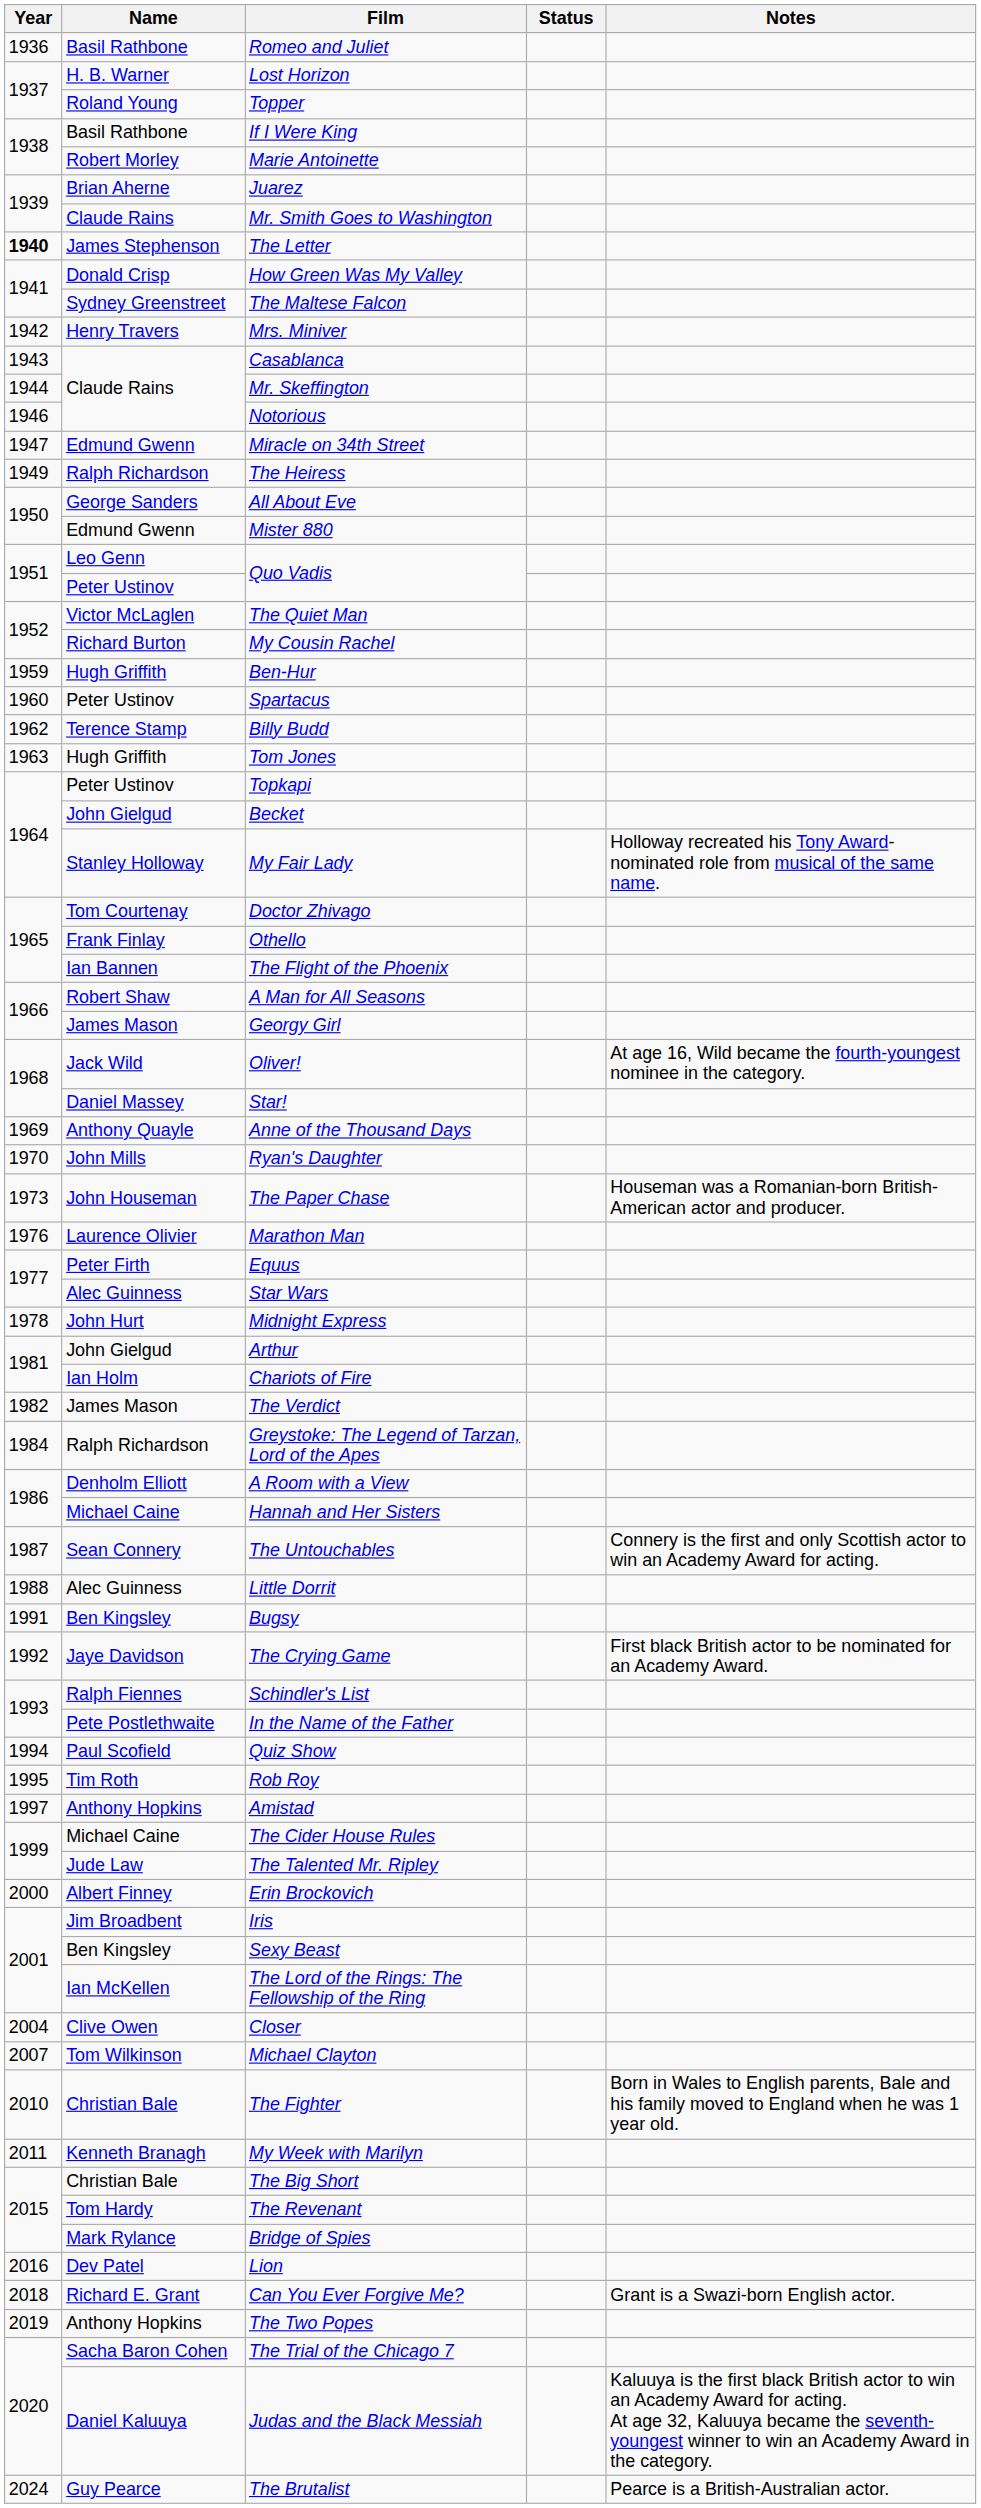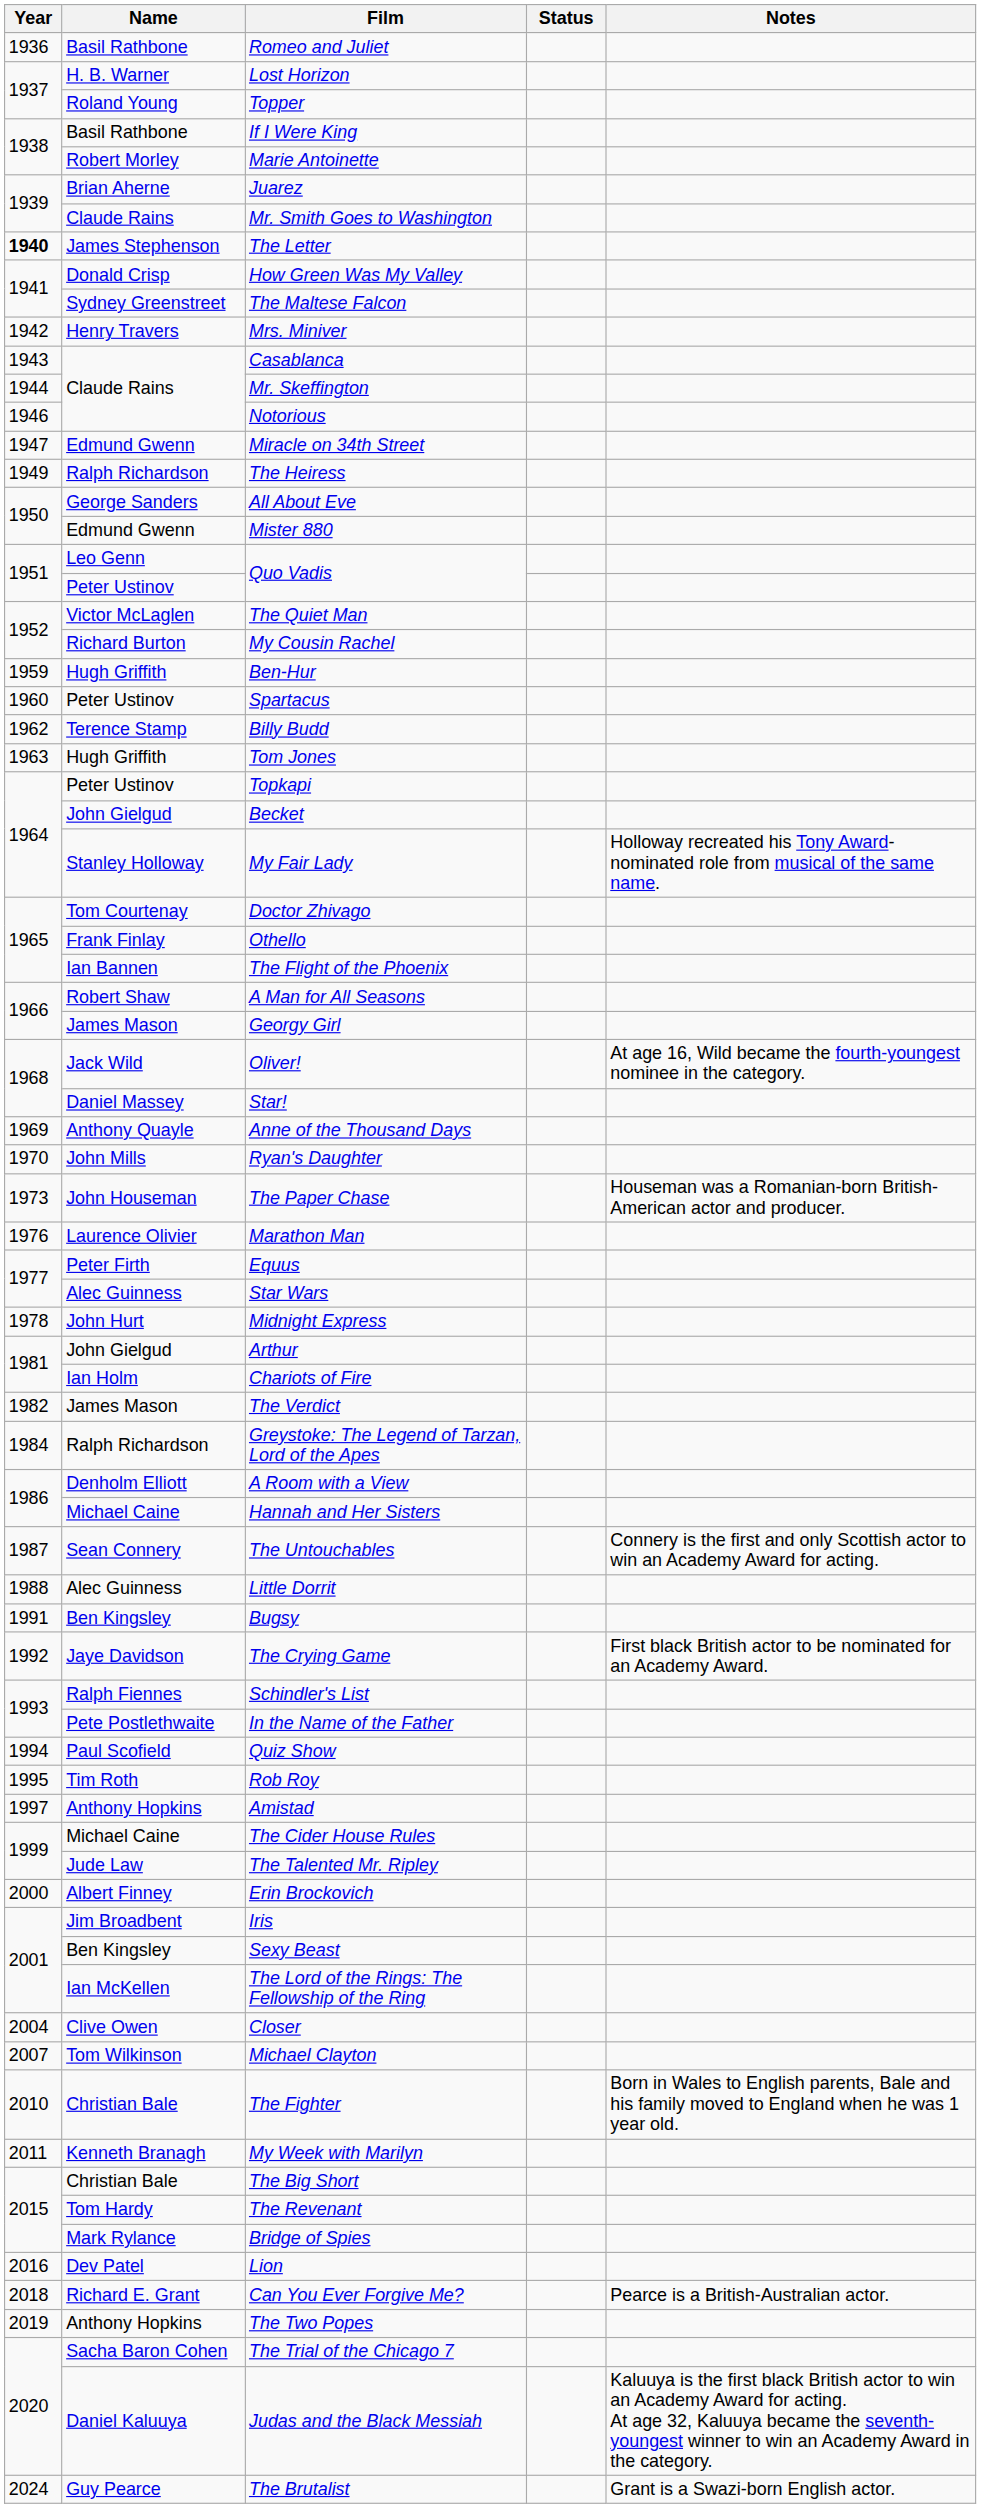 <table class="wikitable">
 <tr style="background:#ebf5ff;">
 <th style="width:050px;">Year</th>
 <th style="width:200px;">Name</th>
 <th style="width:350px;">Film</th>
 <th style="width:075px;">Status</th>
 <th style="width:500px;">Notes</th>
 </tr>
 <tr>
 <td>1936</td>
 <td><a href='#'>Basil Rathbone</a></td>
 <td><em><a href='#'>Romeo and Juliet</a></em></td>
 <td></td>
 <td></td>
 </tr>
 <tr>
 <td rowspan="2">1937</td>
 <td><a href='#'>H. B. Warner</a></td>
 <td><em><a href='#'>Lost Horizon</a></em></td>
 <td></td>
 <td></td>
 </tr>
 <tr>
 <td><a href='#'>Roland Young</a></td>
 <td><em><a href='#'>Topper</a></em></td>
 <td></td>
 <td></td>
 </tr>
 <tr>
 <td rowspan="2">1938</td>
 <td>Basil Rathbone</td>
 <td><em><a href='#'>If I Were King</a></em></td>
 <td></td>
 <td></td>
 </tr>
 <tr>
 <td><a href='#'>Robert Morley</a></td>
 <td><em><a href='#'>Marie Antoinette</a></em></td>
 <td></td>
 <td></td>
 </tr>
 <tr>
 <td rowspan="2">1939</td>
 <td><a href='#'>Brian Aherne</a></td>
 <td><em><a href='#'>Juarez</a></em></td>
 <td></td>
 <td></td>
 </tr>
 <tr>
 <td><a href='#'>Claude Rains</a></td>
 <td><em><a href='#'>Mr. Smith Goes to Washington</a></em></td>
 <td></td>
 <td></td>
 </tr>
 <tr>
 <td><strong>1940</strong></td>
 <td><a href='#'>James Stephenson</a></td>
 <td><em><a href='#'>The Letter</a></em></td>
 <td></td>
 <td></td>
 </tr>
 <tr>
 <td rowspan="2">1941</td>
 <td><a href='#'>Donald Crisp</a></td>
 <td><em><a href='#'>How Green Was My Valley</a></em></td>
 <td></td>
 <td></td>
 </tr>
 <tr>
 <td><a href='#'>Sydney Greenstreet</a></td>
 <td><em><a href='#'>The Maltese Falcon</a></em></td>
 <td></td>
 <td></td>
 </tr>
 <tr>
 <td>1942</td>
 <td><a href='#'>Henry Travers</a></td>
 <td><em><a href='#'>Mrs. Miniver</a></em></td>
 <td></td>
 <td></td>
 </tr>
 <tr>
 <td>1943</td>
 <td rowspan="3">Claude Rains</td>
 <td><em><a href='#'>Casablanca</a></em></td>
 <td></td>
 <td></td>
 </tr>
 <tr>
 <td>1944</td>
 <td><em><a href='#'>Mr. Skeffington</a></em></td>
 <td></td>
 <td></td>
 </tr>
 <tr>
 <td>1946</td>
 <td><em><a href='#'>Notorious</a></em></td>
 <td></td>
 <td></td>
 </tr>
 <tr>
 <td>1947</td>
 <td><a href='#'>Edmund Gwenn</a></td>
 <td><em><a href='#'>Miracle on 34th Street</a></em></td>
 <td></td>
 <td></td>
 </tr>
 <tr>
 <td>1949</td>
 <td><a href='#'>Ralph Richardson</a></td>
 <td><em><a href='#'>The Heiress</a></em></td>
 <td></td>
 <td></td>
 </tr>
 <tr>
 <td rowspan="2">1950</td>
 <td><a href='#'>George Sanders</a></td>
 <td><em><a href='#'>All About Eve</a></em></td>
 <td></td>
 <td></td>
 </tr>
 <tr>
 <td>Edmund Gwenn</td>
 <td><em><a href='#'>Mister 880</a></em></td>
 <td></td>
 <td></td>
 </tr>
 <tr>
 <td rowspan="2">1951</td>
 <td><a href='#'>Leo Genn</a></td>
 <td rowspan="2"><em><a href='#'>Quo Vadis</a></em></td>
 <td></td>
 <td></td>
 </tr>
 <tr>
 <td><a href='#'>Peter Ustinov</a></td>
 <td></td>
 <td></td>
 </tr>
 <tr>
 <td rowspan="2">1952</td>
 <td><a href='#'>Victor McLaglen</a></td>
 <td><em><a href='#'>The Quiet Man</a></em></td>
 <td></td>
 <td></td>
 </tr>
 <tr>
 <td><a href='#'>Richard Burton</a></td>
 <td><em><a href='#'>My Cousin Rachel</a></em></td>
 <td></td>
 <td></td>
 </tr>
 <tr>
 <td>1959</td>
 <td><a href='#'>Hugh Griffith</a></td>
 <td><em><a href='#'>Ben-Hur</a></em></td>
 <td></td>
 <td></td>
 </tr>
 <tr>
 <td>1960</td>
 <td>Peter Ustinov</td>
 <td><em><a href='#'>Spartacus</a></em></td>
 <td></td>
 <td></td>
 </tr>
 <tr>
 <td>1962</td>
 <td><a href='#'>Terence Stamp</a></td>
 <td><em><a href='#'>Billy Budd</a></em></td>
 <td></td>
 <td></td>
 </tr>
 <tr>
 <td>1963</td>
 <td>Hugh Griffith</td>
 <td><em><a href='#'>Tom Jones</a></em></td>
 <td></td>
 <td></td>
 </tr>
 <tr>
 <td rowspan="3">1964</td>
 <td>Peter Ustinov</td>
 <td><em><a href='#'>Topkapi</a></em></td>
 <td></td>
 <td></td>
 </tr>
 <tr>
 <td><a href='#'>John Gielgud</a></td>
 <td><em><a href='#'>Becket</a></em></td>
 <td></td>
 <td></td>
 </tr>
 <tr>
 <td><a href='#'>Stanley Holloway</a></td>
 <td><em><a href='#'>My Fair Lady</a></em></td>
 <td></td>
 <td>Holloway recreated his <a href='#'>Tony Award</a>-nominated role from <a href='#'>musical of the same name</a>.</td>
 </tr>
 <tr>
 <td rowspan="3">1965</td>
 <td><a href='#'>Tom Courtenay</a></td>
 <td><em><a href='#'>Doctor Zhivago</a></em></td>
 <td></td>
 <td></td>
 </tr>
 <tr>
 <td><a href='#'>Frank Finlay</a></td>
 <td><em><a href='#'>Othello</a></em></td>
 <td></td>
 <td></td>
 </tr>
 <tr>
 <td><a href='#'>Ian Bannen</a></td>
 <td><em><a href='#'>The Flight of the Phoenix</a></em></td>
 <td></td>
 <td></td>
 </tr>
 <tr>
 <td rowspan="2">1966</td>
 <td><a href='#'>Robert Shaw</a></td>
 <td><em><a href='#'>A Man for All Seasons</a></em></td>
 <td></td>
 <td></td>
 </tr>
 <tr>
 <td><a href='#'>James Mason</a></td>
 <td><em><a href='#'>Georgy Girl</a></em></td>
 <td></td>
 <td></td>
 </tr>
 <tr>
 <td rowspan="2">1968</td>
 <td><a href='#'>Jack Wild</a></td>
 <td><em><a href='#'>Oliver!</a></em></td>
 <td></td>
 <td>At age 16, Wild became the <a href='#'>fourth-youngest</a> nominee in the category.</td>
 </tr>
 <tr>
 <td><a href='#'>Daniel Massey</a></td>
 <td><em><a href='#'>Star!</a></em></td>
 <td></td>
 <td></td>
 </tr>
 <tr>
 <td>1969</td>
 <td><a href='#'>Anthony Quayle</a></td>
 <td><em><a href='#'>Anne of the Thousand Days</a></em></td>
 <td></td>
 <td></td>
 </tr>
 <tr>
 <td>1970</td>
 <td><a href='#'>John Mills</a></td>
 <td><em><a href='#'>Ryan's Daughter</a></em></td>
 <td></td>
 <td></td>
 </tr>
 <tr>
 <td>1973</td>
 <td><a href='#'>John Houseman</a></td>
 <td><em><a href='#'>The Paper Chase</a></em></td>
 <td></td>
 <td>Houseman was a Romanian-born British-American actor and producer.</td>
 </tr>
 <tr>
 <td>1976</td>
 <td><a href='#'>Laurence Olivier</a></td>
 <td><em><a href='#'>Marathon Man</a></em></td>
 <td></td>
 <td></td>
 </tr>
 <tr>
 <td rowspan="2">1977</td>
 <td><a href='#'>Peter Firth</a></td>
 <td><em><a href='#'>Equus</a></em></td>
 <td></td>
 <td></td>
 </tr>
 <tr>
 <td><a href='#'>Alec Guinness</a></td>
 <td><em><a href='#'>Star Wars</a></em></td>
 <td></td>
 <td></td>
 </tr>
 <tr>
 <td>1978</td>
 <td><a href='#'>John Hurt</a></td>
 <td><em><a href='#'>Midnight Express</a></em></td>
 <td></td>
 <td></td>
 </tr>
 <tr>
 <td rowspan="2">1981</td>
 <td>John Gielgud</td>
 <td><em><a href='#'>Arthur</a></em></td>
 <td></td>
 <td></td>
 </tr>
 <tr>
 <td><a href='#'>Ian Holm</a></td>
 <td><em><a href='#'>Chariots of Fire</a></em></td>
 <td></td>
 <td></td>
 </tr>
 <tr>
 <td>1982</td>
 <td>James Mason</td>
 <td><em><a href='#'>The Verdict</a></em></td>
 <td></td>
 <td></td>
 </tr>
 <tr>
 <td>1984</td>
 <td>Ralph Richardson</td>
 <td><em><a href='#'>Greystoke: The Legend of Tarzan, Lord of the Apes</a></em></td>
 <td></td>
 <td></td>
 </tr>
 <tr>
 <td rowspan="2">1986</td>
 <td><a href='#'>Denholm Elliott</a></td>
 <td><em><a href='#'>A Room with a View</a></em></td>
 <td></td>
 <td></td>
 </tr>
 <tr>
 <td><a href='#'>Michael Caine</a></td>
 <td><em><a href='#'>Hannah and Her Sisters</a></em></td>
 <td></td>
 <td></td>
 </tr>
 <tr>
 <td>1987</td>
 <td><a href='#'>Sean Connery</a></td>
 <td><em><a href='#'>The Untouchables</a></em></td>
 <td></td>
 <td>Connery is the first and only Scottish actor to win an Academy Award for acting.</td>
 </tr>
 <tr>
 <td>1988</td>
 <td>Alec Guinness</td>
 <td><em><a href='#'>Little Dorrit</a></em></td>
 <td></td>
 <td></td>
 </tr>
 <tr>
 <td>1991</td>
 <td><a href='#'>Ben Kingsley</a></td>
 <td><em><a href='#'>Bugsy</a></em></td>
 <td></td>
 <td></td>
 </tr>
 <tr>
 <td>1992</td>
 <td><a href='#'>Jaye Davidson</a></td>
 <td><em><a href='#'>The Crying Game</a></em></td>
 <td></td>
 <td>First black British actor to be nominated for an Academy Award.</td>
 </tr>
 <tr>
 <td rowspan="2">1993</td>
 <td><a href='#'>Ralph Fiennes</a></td>
 <td><em><a href='#'>Schindler's List</a></em></td>
 <td></td>
 <td></td>
 </tr>
 <tr>
 <td><a href='#'>Pete Postlethwaite</a></td>
 <td><em><a href='#'>In the Name of the Father</a></em></td>
 <td></td>
 <td></td>
 </tr>
 <tr>
 <td>1994</td>
 <td><a href='#'>Paul Scofield</a></td>
 <td><em><a href='#'>Quiz Show</a></em></td>
 <td></td>
 <td></td>
 </tr>
 <tr>
 <td>1995</td>
 <td><a href='#'>Tim Roth</a></td>
 <td><em><a href='#'>Rob Roy</a></em></td>
 <td></td>
 <td></td>
 </tr>
 <tr>
 <td>1997</td>
 <td><a href='#'>Anthony Hopkins</a></td>
 <td><em><a href='#'>Amistad</a></em></td>
 <td></td>
 <td></td>
 </tr>
 <tr>
 <td rowspan="2">1999</td>
 <td>Michael Caine</td>
 <td><em><a href='#'>The Cider House Rules</a></em></td>
 <td></td>
 <td></td>
 </tr>
 <tr>
 <td><a href='#'>Jude Law</a></td>
 <td><em><a href='#'>The Talented Mr. Ripley</a></em></td>
 <td></td>
 <td></td>
 </tr>
 <tr>
 <td>2000</td>
 <td><a href='#'>Albert Finney</a></td>
 <td><em><a href='#'>Erin Brockovich</a></em></td>
 <td></td>
 <td></td>
 </tr>
 <tr>
 <td rowspan="3">2001</td>
 <td><a href='#'>Jim Broadbent</a></td>
 <td><em><a href='#'>Iris</a></em></td>
 <td></td>
 <td></td>
 </tr>
 <tr>
 <td>Ben Kingsley</td>
 <td><em><a href='#'>Sexy Beast</a></em></td>
 <td></td>
 <td></td>
 </tr>
 <tr>
 <td><a href='#'>Ian McKellen</a></td>
 <td><em><a href='#'>The Lord of the Rings: The Fellowship of the Ring</a></em></td>
 <td></td>
 <td></td>
 </tr>
 <tr>
 <td>2004</td>
 <td><a href='#'>Clive Owen</a></td>
 <td><em><a href='#'>Closer</a></em></td>
 <td></td>
 <td></td>
 </tr>
 <tr>
 <td>2007</td>
 <td><a href='#'>Tom Wilkinson</a></td>
 <td><em><a href='#'>Michael Clayton</a></em></td>
 <td></td>
 <td></td>
 </tr>
 <tr>
 <td>2010</td>
 <td><a href='#'>Christian Bale</a></td>
 <td><em><a href='#'>The Fighter</a></em></td>
 <td></td>
 <td>Born in Wales to English parents, Bale and his family moved to England when he was 1 year old.</td>
 </tr>
 <tr>
 <td>2011</td>
 <td><a href='#'>Kenneth Branagh</a></td>
 <td><em><a href='#'>My Week with Marilyn</a></em></td>
 <td></td>
 <td></td>
 </tr>
 <tr>
 <td rowspan="3">2015</td>
 <td>Christian Bale</td>
 <td><em><a href='#'>The Big Short</a></em></td>
 <td></td>
 <td></td>
 </tr>
 <tr>
 <td><a href='#'>Tom Hardy</a></td>
 <td><em><a href='#'>The Revenant</a></em></td>
 <td></td>
 <td></td>
 </tr>
 <tr>
 <td><a href='#'>Mark Rylance</a></td>
 <td><em><a href='#'>Bridge of Spies</a></em></td>
 <td></td>
 <td></td>
 </tr>
 <tr>
 <td>2016</td>
 <td><a href='#'>Dev Patel</a></td>
 <td><em><a href='#'>Lion</a></em></td>
 <td></td>
 <td></td>
 </tr>
 <tr>
 <td>2018</td>
 <td><a href='#'>Richard E. Grant</a></td>
 <td><em><a href='#'>Can You Ever Forgive Me?</a></em></td>
 <td></td>
-<td>Grant is a Swazi-born English actor.</td>
+<td>Pearce is a British-Australian actor.</td>
 </tr>
 <tr>
 <td>2019</td>
 <td>Anthony Hopkins</td>
 <td><em><a href='#'>The Two Popes</a></em></td>
 <td></td>
 <td></td>
 </tr>
 <tr>
 <td rowspan="2">2020</td>
 <td><a href='#'>Sacha Baron Cohen</a></td>
 <td><em><a href='#'>The Trial of the Chicago 7</a></em></td>
 <td></td>
 <td></td>
 </tr>
 <tr>
 <td><a href='#'>Daniel Kaluuya</a></td>
 <td><em><a href='#'>Judas and the Black Messiah</a></em></td>
 <td></td>
 <td>Kaluuya is the first black British actor to win an Academy Award for acting.<br>At age 32, Kaluuya became the <a href='#'>seventh-youngest</a> winner to win an Academy Award in the category.</td>
 </tr>
 <tr>
 <td>2024</td>
 <td><a href='#'>Guy Pearce</a></td>
 <td><em><a href='#'>The Brutalist</a></em></td>
 <td></td>
-<td>Pearce is a British-Australian actor.</td>
+<td>Grant is a Swazi-born English actor.</td>
 </tr>
 </table>
